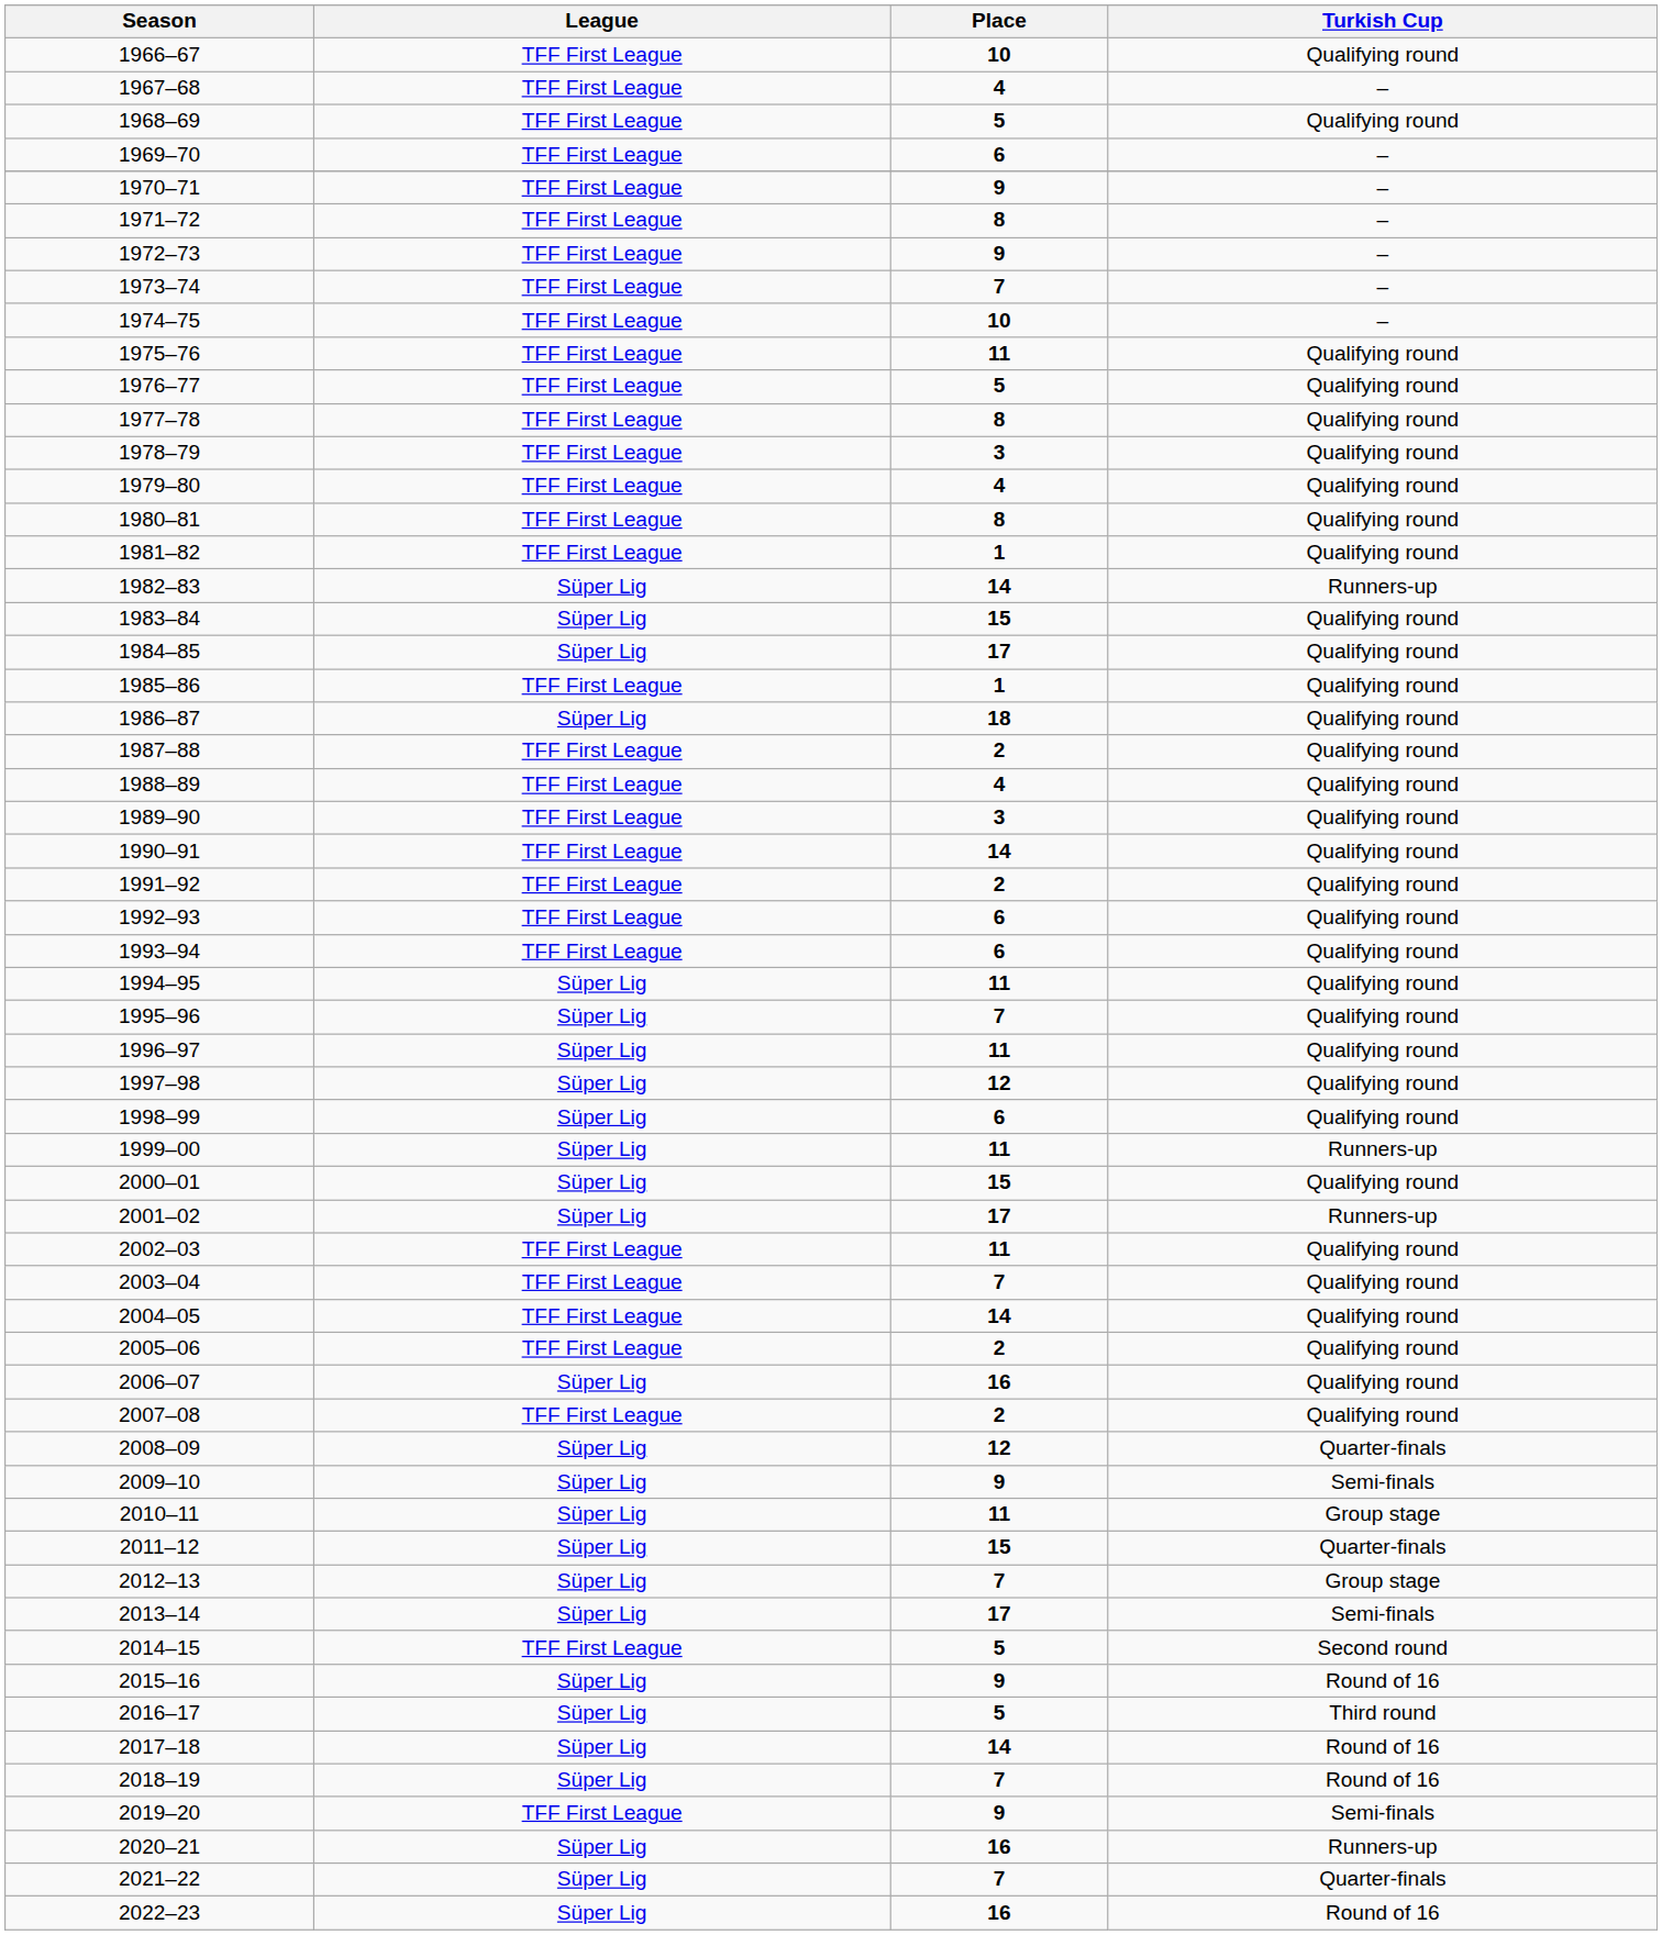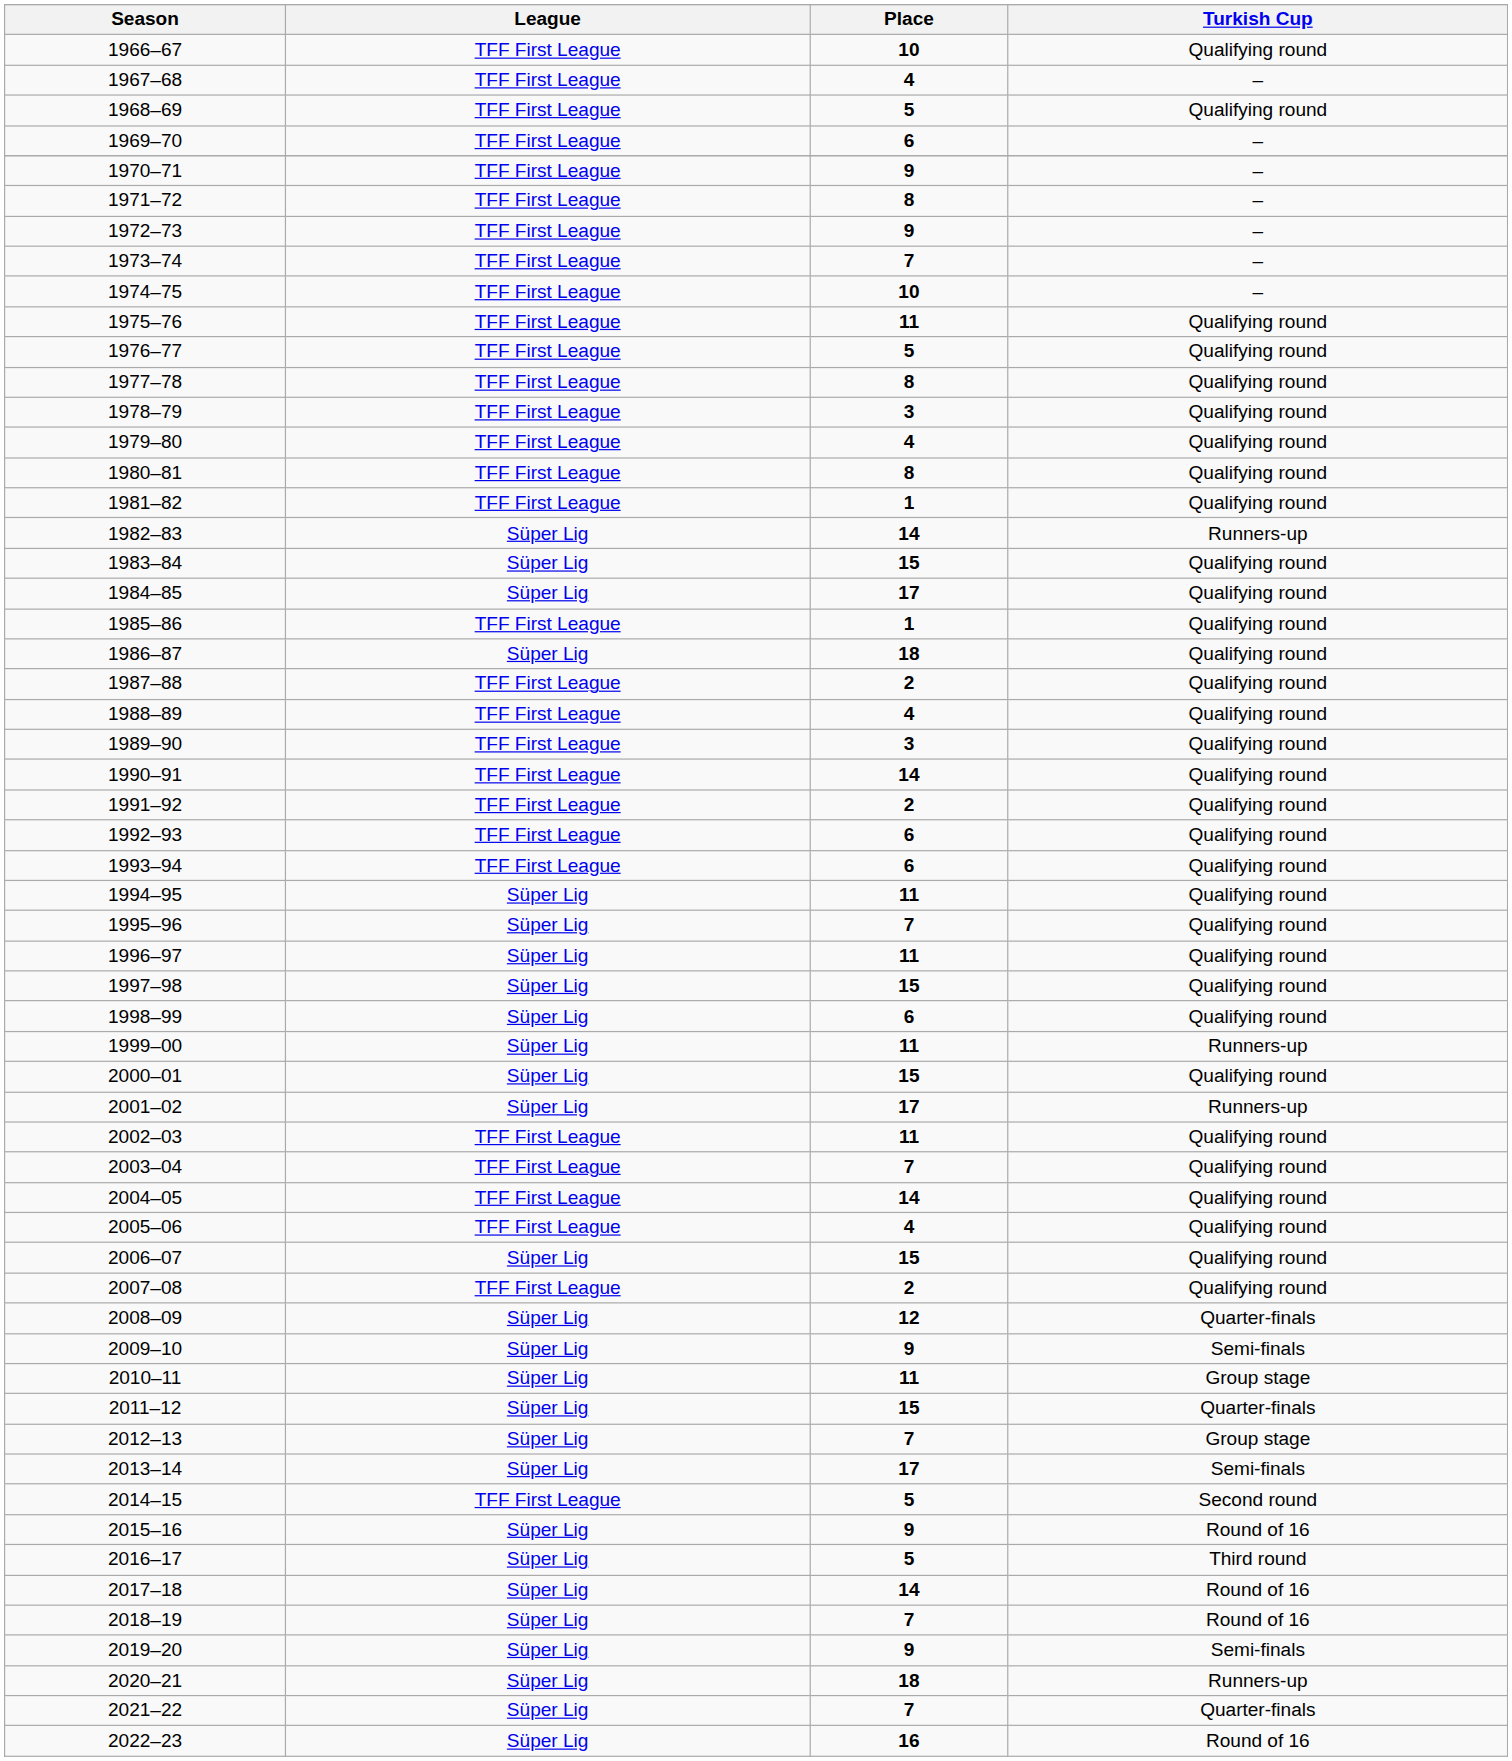 <table class="wikitable" style="text-align:center; font-size:100%; width:100%">
 <tr>
 </tr>
 <tr style="background:#FFFFFF;">
 <th><strong>Season</strong></th>
 <th><strong>League</strong></th>
 <th><strong>Place</strong></th>
 <th><strong><a href='#'>Turkish Cup</a></strong></th>
 </tr>
 <tr>
 <td>1966–67</td>
 <td><a href='#'>TFF First League</a></td>
 <td><strong>10</strong></td>
 <td>Qualifying round</td>
 </tr>
 <tr>
 <td>1967–68</td>
 <td><a href='#'>TFF First League</a></td>
 <td><strong>4</strong></td>
 <td>–</td>
 </tr>
 <tr>
 <td>1968–69</td>
 <td><a href='#'>TFF First League</a></td>
 <td><strong>5</strong></td>
 <td>Qualifying round</td>
 </tr>
 <tr>
 <td>1969–70</td>
 <td><a href='#'>TFF First League</a></td>
 <td><strong>6</strong></td>
 <td>–</td>
 </tr>
 <tr>
 </tr>
 <tr>
 <td>1970–71</td>
 <td><a href='#'>TFF First League</a></td>
 <td><strong>9</strong></td>
 <td>–</td>
 </tr>
 <tr>
 <td>1971–72</td>
 <td><a href='#'>TFF First League</a></td>
 <td><strong>8</strong></td>
 <td>–</td>
 </tr>
 <tr>
 <td>1972–73</td>
 <td><a href='#'>TFF First League</a></td>
 <td><strong>9</strong></td>
 <td>–</td>
 </tr>
 <tr>
 <td>1973–74</td>
 <td><a href='#'>TFF First League</a></td>
 <td><strong>7</strong></td>
 <td>–</td>
 </tr>
 <tr>
 <td>1974–75</td>
 <td><a href='#'>TFF First League</a></td>
 <td><strong>10</strong></td>
 <td>–</td>
 </tr>
 <tr>
 <td>1975–76</td>
 <td><a href='#'>TFF First League</a></td>
 <td><strong>11</strong></td>
 <td>Qualifying round</td>
 </tr>
 <tr>
 <td>1976–77</td>
 <td><a href='#'>TFF First League</a></td>
 <td><strong>5</strong></td>
 <td>Qualifying round</td>
 </tr>
 <tr>
 <td>1977–78</td>
 <td><a href='#'>TFF First League</a></td>
 <td><strong>8</strong></td>
 <td>Qualifying round</td>
 </tr>
 <tr>
 <td>1978–79</td>
 <td><a href='#'>TFF First League</a></td>
 <td><strong>3</strong></td>
 <td>Qualifying round</td>
 </tr>
 <tr>
 <td>1979–80</td>
 <td><a href='#'>TFF First League</a></td>
 <td><strong>4</strong></td>
 <td>Qualifying round</td>
 </tr>
 <tr>
 <td>1980–81</td>
 <td><a href='#'>TFF First League</a></td>
 <td><strong>8</strong></td>
 <td>Qualifying round</td>
 </tr>
 <tr>
 <td>1981–82</td>
 <td><a href='#'>TFF First League</a></td>
 <td><strong>1</strong></td>
 <td>Qualifying round</td>
 </tr>
 <tr>
 <td>1982–83</td>
 <td><a href='#'>Süper Lig</a></td>
 <td><strong>14</strong></td>
 <td>Runners-up</td>
 </tr>
 <tr>
 <td>1983–84</td>
 <td><a href='#'>Süper Lig</a></td>
 <td><strong>15</strong></td>
 <td>Qualifying round</td>
 </tr>
 <tr>
 <td>1984–85</td>
 <td><a href='#'>Süper Lig</a></td>
 <td><strong>17</strong></td>
 <td>Qualifying round</td>
 </tr>
 <tr>
 <td>1985–86</td>
 <td><a href='#'>TFF First League</a></td>
 <td><strong>1</strong></td>
 <td>Qualifying round</td>
 </tr>
 <tr>
 <td>1986–87</td>
 <td><a href='#'>Süper Lig</a></td>
 <td><strong>18</strong></td>
 <td>Qualifying round</td>
 </tr>
 <tr>
 <td>1987–88</td>
 <td><a href='#'>TFF First League</a></td>
 <td><strong>2</strong></td>
 <td>Qualifying round</td>
 </tr>
 <tr>
 <td>1988–89</td>
 <td><a href='#'>TFF First League</a></td>
 <td><strong>4</strong></td>
 <td>Qualifying round</td>
 </tr>
 <tr>
 <td>1989–90</td>
 <td><a href='#'>TFF First League</a></td>
 <td><strong>3</strong></td>
 <td>Qualifying round</td>
 </tr>
 <tr>
 <td>1990–91</td>
 <td><a href='#'>TFF First League</a></td>
 <td><strong>14</strong></td>
 <td>Qualifying round</td>
 </tr>
 <tr>
 <td>1991–92</td>
 <td><a href='#'>TFF First League</a></td>
 <td><strong>2</strong></td>
 <td>Qualifying round</td>
 </tr>
 <tr>
 <td>1992–93</td>
 <td><a href='#'>TFF First League</a></td>
 <td><strong>6</strong></td>
 <td>Qualifying round</td>
 </tr>
 <tr>
 <td>1993–94</td>
 <td><a href='#'>TFF First League</a></td>
 <td><strong>6</strong></td>
 <td>Qualifying round</td>
 </tr>
 <tr>
 <td>1994–95</td>
 <td><a href='#'>Süper Lig</a></td>
 <td><strong>11</strong></td>
 <td>Qualifying round</td>
 </tr>
 <tr>
 <td>1995–96</td>
 <td><a href='#'>Süper Lig</a></td>
 <td><strong>7</strong></td>
 <td>Qualifying round</td>
 </tr>
 <tr>
 <td>1996–97</td>
 <td><a href='#'>Süper Lig</a></td>
 <td><strong>11</strong></td>
 <td>Qualifying round</td>
 </tr>
 <tr>
 <td>1997–98</td>
 <td><a href='#'>Süper Lig</a></td>
-<td><strong>12</strong></td>
+<td><strong>15</strong></td>
 <td>Qualifying round</td>
 </tr>
 <tr>
 <td>1998–99</td>
 <td><a href='#'>Süper Lig</a></td>
 <td><strong>6</strong></td>
 <td>Qualifying round</td>
 </tr>
 <tr>
 <td>1999–00</td>
 <td><a href='#'>Süper Lig</a></td>
 <td><strong>11</strong></td>
 <td>Runners-up</td>
 </tr>
 <tr>
 <td>2000–01</td>
 <td><a href='#'>Süper Lig</a></td>
 <td><strong>15</strong></td>
 <td>Qualifying round</td>
 </tr>
 <tr>
 <td>2001–02</td>
 <td><a href='#'>Süper Lig</a></td>
 <td><strong>17</strong></td>
 <td>Runners-up</td>
 </tr>
 <tr>
 <td>2002–03</td>
 <td><a href='#'>TFF First League</a></td>
 <td><strong>11</strong></td>
 <td>Qualifying round</td>
 </tr>
 <tr>
 <td>2003–04</td>
 <td><a href='#'>TFF First League</a></td>
 <td><strong>7</strong></td>
 <td>Qualifying round</td>
 </tr>
 <tr>
 <td>2004–05</td>
 <td><a href='#'>TFF First League</a></td>
 <td><strong>14</strong></td>
 <td>Qualifying round</td>
 </tr>
 <tr>
 <td>2005–06</td>
 <td><a href='#'>TFF First League</a></td>
-<td><strong>2</strong></td>
+<td><strong>4</strong></td>
 <td>Qualifying round</td>
 </tr>
 <tr>
 <td>2006–07</td>
 <td><a href='#'>Süper Lig</a></td>
-<td><strong>16</strong></td>
+<td><strong>15</strong></td>
 <td>Qualifying round</td>
 </tr>
 <tr>
 <td>2007–08</td>
 <td><a href='#'>TFF First League</a></td>
 <td><strong>2</strong></td>
 <td>Qualifying round</td>
 </tr>
 <tr>
 <td>2008–09</td>
 <td><a href='#'>Süper Lig</a></td>
 <td><strong>12</strong></td>
 <td>Quarter-finals</td>
 </tr>
 <tr>
 <td>2009–10</td>
 <td><a href='#'>Süper Lig</a></td>
 <td><strong>9</strong></td>
 <td>Semi-finals</td>
 </tr>
 <tr>
 <td>2010–11</td>
 <td><a href='#'>Süper Lig</a></td>
 <td><strong>11</strong></td>
 <td>Group stage</td>
 </tr>
 <tr>
 <td>2011–12</td>
 <td><a href='#'>Süper Lig</a></td>
 <td><strong>15</strong></td>
 <td>Quarter-finals</td>
 </tr>
 <tr>
 <td>2012–13</td>
 <td><a href='#'>Süper Lig</a></td>
 <td><strong>7</strong></td>
 <td>Group stage</td>
 </tr>
 <tr>
 <td>2013–14</td>
 <td><a href='#'>Süper Lig</a></td>
 <td><strong>17</strong></td>
 <td>Semi-finals</td>
 </tr>
 <tr>
 <td>2014–15</td>
 <td><a href='#'>TFF First League</a></td>
 <td><strong>5</strong></td>
 <td>Second round</td>
 </tr>
 <tr>
 <td>2015–16</td>
 <td><a href='#'>Süper Lig</a></td>
 <td><strong>9</strong></td>
 <td>Round of 16</td>
 </tr>
 <tr>
 <td>2016–17</td>
 <td><a href='#'>Süper Lig</a></td>
 <td><strong>5</strong></td>
 <td>Third round</td>
 </tr>
 <tr>
 <td>2017–18</td>
 <td><a href='#'>Süper Lig</a></td>
 <td><strong>14</strong></td>
 <td>Round of 16</td>
 </tr>
 <tr>
 <td>2018–19</td>
 <td><a href='#'>Süper Lig</a></td>
 <td><strong>7</strong></td>
 <td>Round of 16</td>
 </tr>
 <tr>
 <td>2019–20</td>
-<td><a href='#'>TFF First League</a></td>
+<td><a href='#'>Süper Lig</a></td>
 <td><strong>9</strong></td>
 <td>Semi-finals</td>
 </tr>
 <tr>
 <td>2020–21</td>
 <td><a href='#'>Süper Lig</a></td>
-<td><strong>16</strong></td>
+<td><strong>18</strong></td>
 <td>Runners-up</td>
 </tr>
 <tr>
 <td>2021–22</td>
 <td><a href='#'>Süper Lig</a></td>
 <td><strong>7</strong></td>
 <td>Quarter-finals</td>
 </tr>
 <tr>
 <td>2022–23</td>
 <td><a href='#'>Süper Lig</a></td>
 <td><strong>16</strong></td>
 <td>Round of 16</td>
 </tr>
 </table>
